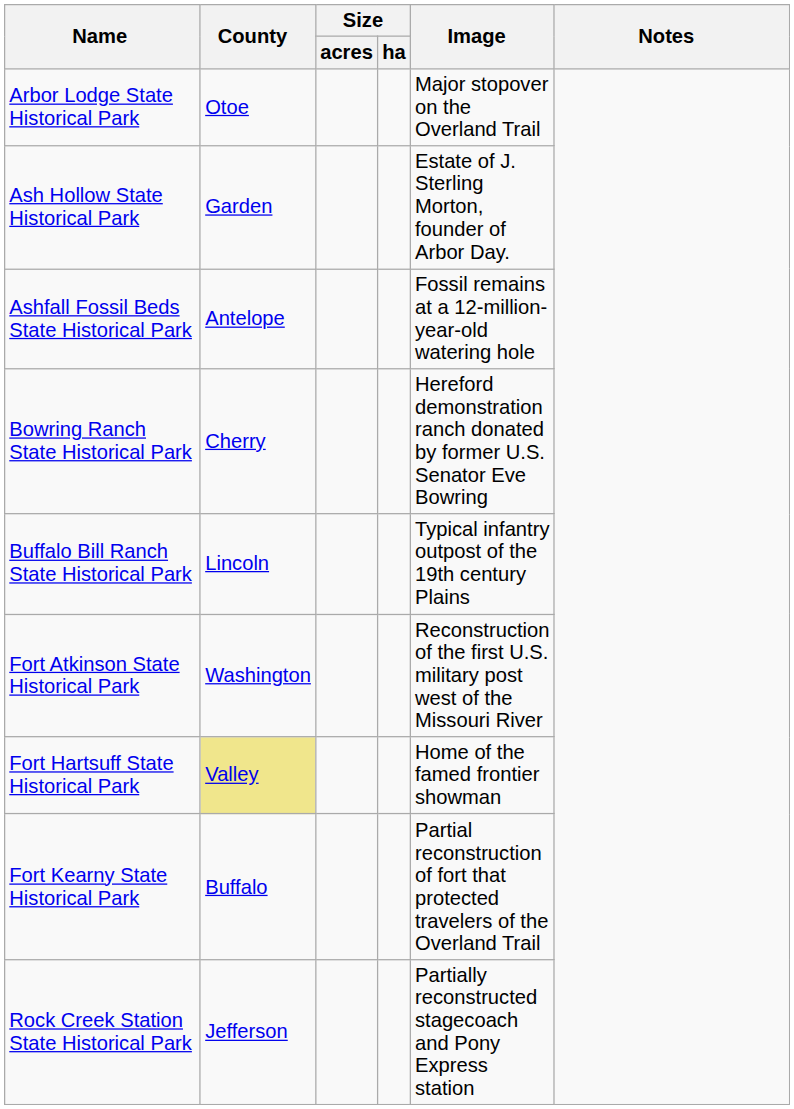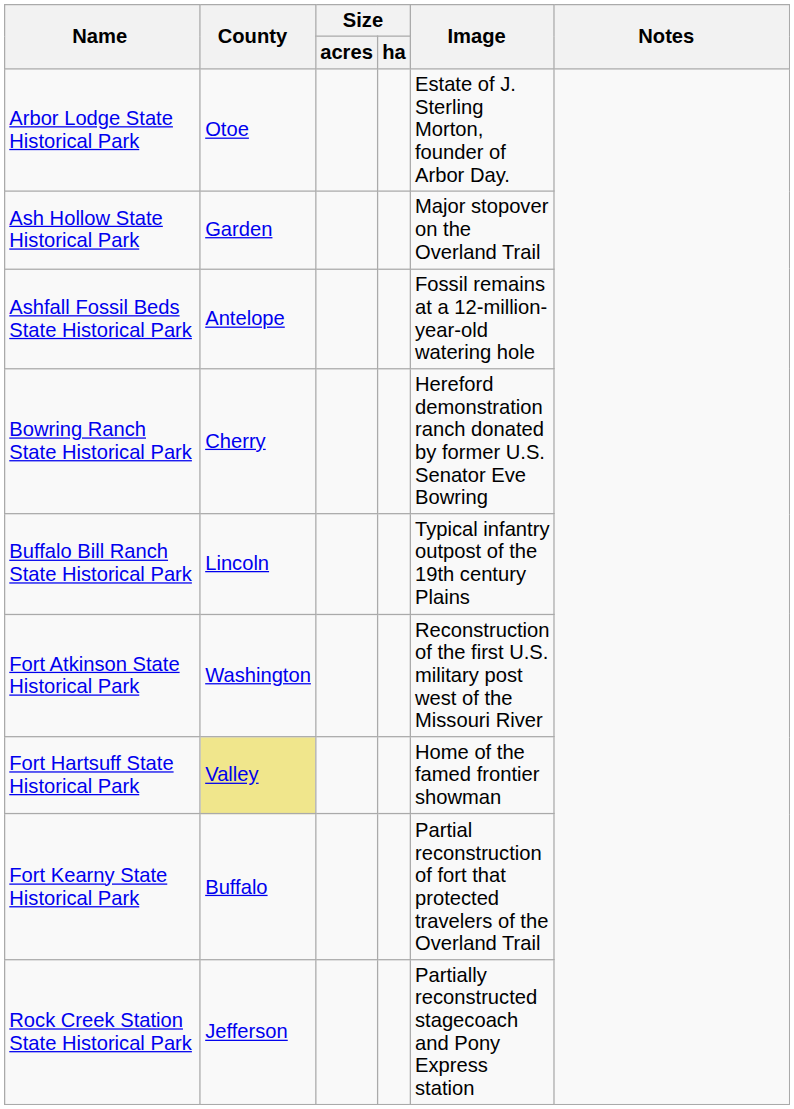 <table class="wikitable sortable" style="width:100%">
 <tr ->
 <th width="*" rowspan=2><strong>Name</strong> </th>
 <th width="*" rowspan=2><strong>County</strong>  </th>
 <th colspan=2>Size </th>
 <th width="15%" class="unsortable" rowspan=2><strong>Image</strong>  </th>
 <th width="30%" class="unsortable" rowspan=2><strong>Notes</strong>  </th>
 </tr>
 <tr ->
 <th>acres</th>
 <th>ha</th>
 </tr>
 <tr ->
 <td><a href='#'>Arbor Lodge State Historical Park</a></td>
 <td><a href='#'>Otoe</a></td>
 <td></td>
 <td></td>
-<td>Major stopover on the Overland Trail</td>
+<td>Estate of J. Sterling Morton, founder of Arbor Day.</td>
 </tr>
 <tr ->
 <td><a href='#'>Ash Hollow State Historical Park</a></td>
 <td><a href='#'>Garden</a></td>
 <td></td>
 <td></td>
-<td>Estate of J. Sterling Morton, founder of Arbor Day.</td>
+<td>Major stopover on the Overland Trail</td>
 </tr>
 <tr ->
 <td><a href='#'>Ashfall Fossil Beds State Historical Park</a></td>
 <td><a href='#'>Antelope</a></td>
 <td></td>
 <td></td>
 <td>Fossil remains at a 12-million-year-old watering hole</td>
 </tr>
 <tr ->
 <td><a href='#'>Bowring Ranch State Historical Park</a></td>
 <td><a href='#'>Cherry</a></td>
 <td></td>
 <td></td>
 <td>Hereford demonstration ranch donated by former U.S. Senator Eve Bowring</td>
 </tr>
 <tr ->
 <td><a href='#'>Buffalo Bill Ranch State Historical Park</a></td>
 <td><a href='#'>Lincoln</a></td>
 <td></td>
 <td></td>
 <td>Typical infantry outpost of the 19th century Plains</td>
 </tr>
 <tr ->
 <td><a href='#'>Fort Atkinson State Historical Park</a></td>
 <td><a href='#'>Washington</a></td>
 <td></td>
 <td></td>
 <td>Reconstruction of the first U.S. military post west of the Missouri River</td>
 </tr>
 <tr ->
 <td><a href='#'>Fort Hartsuff State Historical Park</a></td>
 <td style="background: khaki;"><a href='#'>Valley</a></td>
 <td></td>
 <td></td>
 <td>Home of the famed frontier showman</td>
 </tr>
 <tr ->
 <td><a href='#'>Fort Kearny State Historical Park</a></td>
 <td><a href='#'>Buffalo</a></td>
 <td></td>
 <td></td>
 <td>Partial reconstruction of fort that protected travelers of the Overland Trail</td>
 </tr>
 <tr ->
 <td><a href='#'>Rock Creek Station State Historical Park</a></td>
 <td><a href='#'>Jefferson</a></td>
 <td></td>
 <td></td>
 <td>Partially reconstructed stagecoach and Pony Express station</td>
 </tr>
 <tr ->
 </tr>
 </table>
